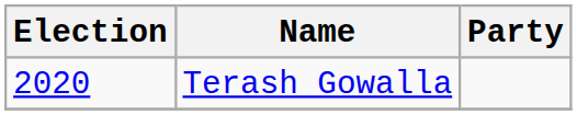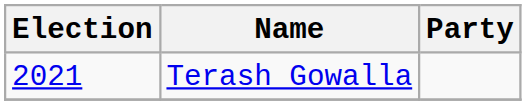 <table class="wikitable sortable">
 <tr>
 <th>Election</th>
 <th>Name</th>
 <th colspan=2>Party</th>
 </tr>
 <tr>
-<td><a href='#'>2020</a></td>
+<td><a href='#'>2021</a></td>
 <td><a href='#'>Terash Gowalla</a></td>
 <td></td>
 </tr>
 <tr>
 </tr>
 </table>
